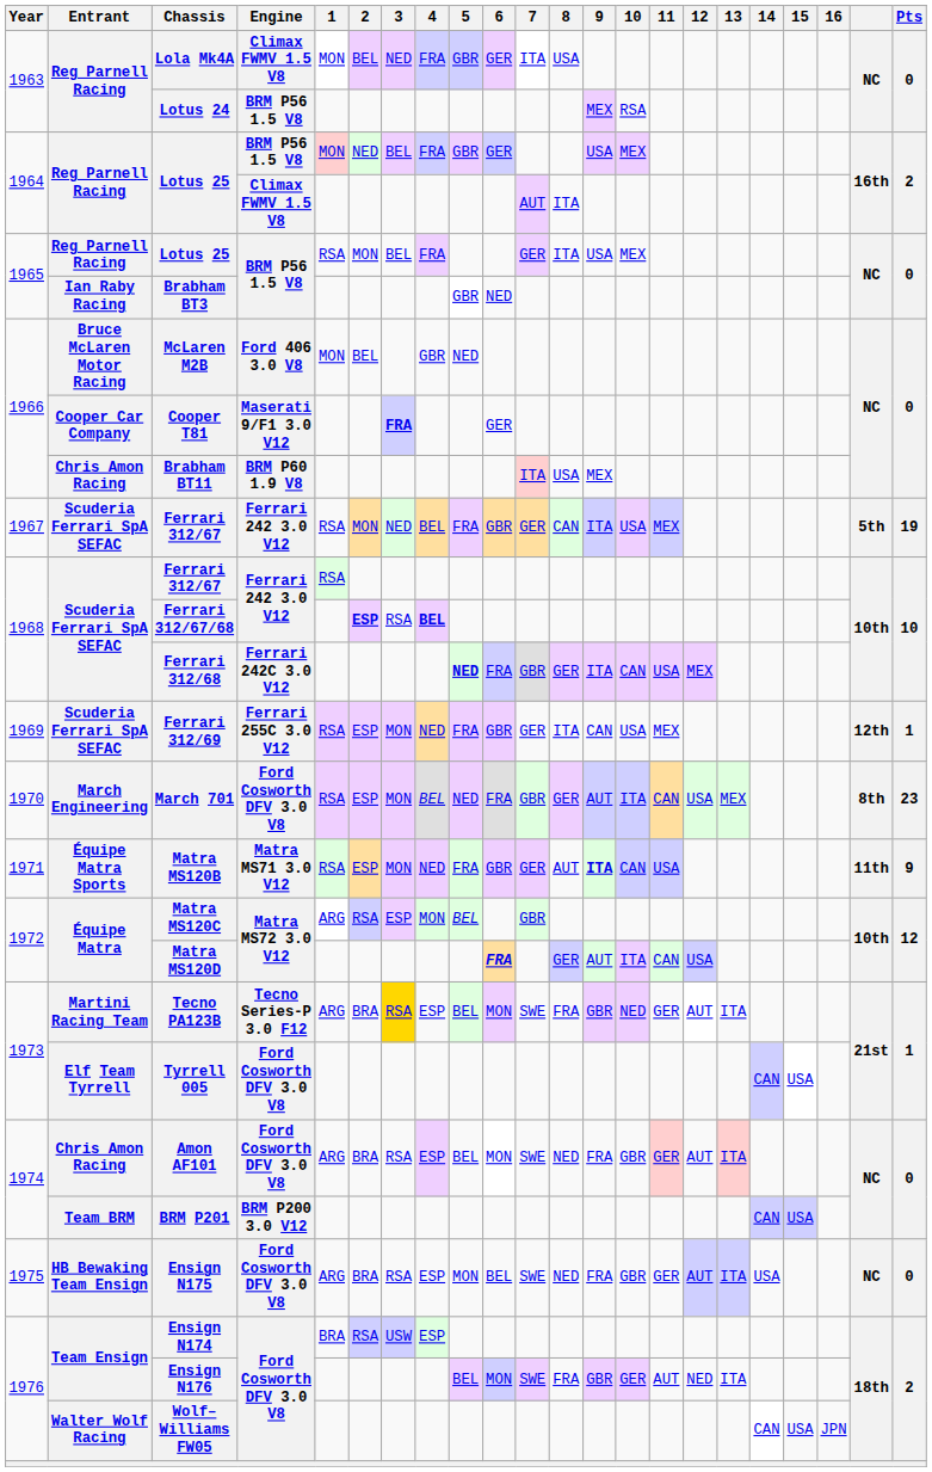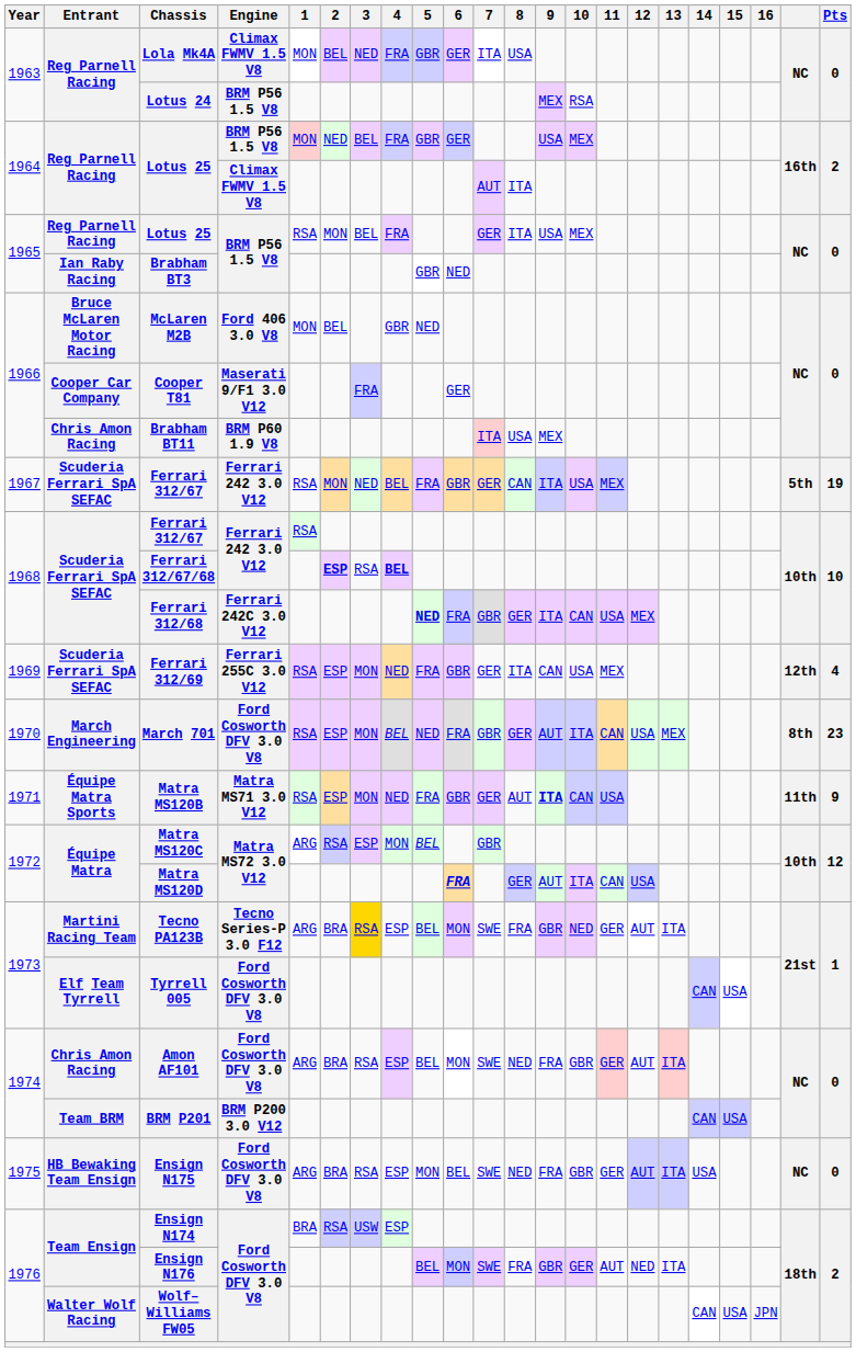 <table class="wikitable" style="text-align:center; font-size:90%">
 <tr>
 <th>Year</th>
 <th>Entrant</th>
 <th>Chassis</th>
 <th>Engine</th>
 <th>1</th>
 <th>2</th>
 <th>3</th>
 <th>4</th>
 <th>5</th>
 <th>6</th>
 <th>7</th>
 <th>8</th>
 <th>9</th>
 <th>10</th>
 <th>11</th>
 <th>12</th>
 <th>13</th>
 <th>14</th>
 <th>15</th>
 <th>16</th>
 <th></th>
 <th><a href='#'>Pts</a></th>
 </tr>
 <tr>
 <td rowspan=2><a href='#'>1963</a></td>
 <th rowspan=2><a href='#'>Reg Parnell Racing</a></th>
 <th><a href='#'>Lola</a> <a href='#'>Mk4A</a></th>
 <th><a href='#'>Climax FWMV 1.5 V8</a></th>
 <td style="background:#FFFFFF;"><a href='#'>MON</a><br></td>
 <td style="background:#EFCFFF;"><a href='#'>BEL</a><br></td>
 <td style="background:#EFCFFF;"><a href='#'>NED</a><br></td>
 <td style="background:#CFCFFF;"><a href='#'>FRA</a><br></td>
 <td style="background:#CFCFFF;"><a href='#'>GBR</a><br></td>
 <td style="background:#EFCFFF;"><a href='#'>GER</a><br></td>
 <td style="background:#FFFFFF;"><a href='#'>ITA</a><br></td>
 <td><a href='#'>USA</a></td>
 <td></td>
 <td></td>
 <td></td>
 <td></td>
 <td></td>
 <td></td>
 <td></td>
 <td></td>
 <th rowspan=2>NC</th>
 <th rowspan=2>0</th>
 </tr>
 <tr>
 <th><a href='#'>Lotus</a> <a href='#'>24</a></th>
 <th><a href='#'>BRM</a> P56 1.5 <a href='#'>V8</a></th>
 <td></td>
 <td></td>
 <td></td>
 <td></td>
 <td></td>
 <td></td>
 <td></td>
 <td></td>
 <td style="background:#EFCFFF;"><a href='#'>MEX</a><br></td>
 <td><a href='#'>RSA</a></td>
 <td></td>
 <td></td>
 <td></td>
 <td></td>
 <td></td>
 <td></td>
 </tr>
 <tr>
 <td rowspan=2><a href='#'>1964</a></td>
 <th rowspan=2><a href='#'>Reg Parnell Racing</a></th>
 <th rowspan=2><a href='#'>Lotus</a> <a href='#'>25</a></th>
 <th><a href='#'>BRM</a> P56 1.5 <a href='#'>V8</a></th>
 <td style="background:#FFCFCF;"><a href='#'>MON</a><br></td>
 <td style="background:#DFFFDF;"><a href='#'>NED</a><br></td>
 <td style="background:#EFCFFF;"><a href='#'>BEL</a><br></td>
 <td style="background:#CFCFFF;"><a href='#'>FRA</a><br></td>
 <td style="background:#EFCFFF;"><a href='#'>GBR</a><br></td>
 <td style="background:#CFCFFF;"><a href='#'>GER</a><br></td>
 <td></td>
 <td></td>
 <td style="background:#EFCFFF;"><a href='#'>USA</a><br></td>
 <td style="background:#EFCFFF;"><a href='#'>MEX</a><br></td>
 <td></td>
 <td></td>
 <td></td>
 <td></td>
 <td></td>
 <td></td>
 <th rowspan=2>16th</th>
 <th rowspan=2>2</th>
 </tr>
 <tr>
 <th><a href='#'>Climax FWMV 1.5 V8</a></th>
 <td></td>
 <td></td>
 <td></td>
 <td></td>
 <td></td>
 <td></td>
 <td style="background:#EFCFFF;"><a href='#'>AUT</a><br></td>
 <td><a href='#'>ITA</a></td>
 <td></td>
 <td></td>
 <td></td>
 <td></td>
 <td></td>
 <td></td>
 <td></td>
 <td></td>
 </tr>
 <tr>
 <td rowspan=2><a href='#'>1965</a></td>
 <th><a href='#'>Reg Parnell Racing</a></th>
 <th><a href='#'>Lotus</a> <a href='#'>25</a></th>
 <th rowspan=2><a href='#'>BRM</a> P56 1.5 <a href='#'>V8</a></th>
 <td><a href='#'>RSA</a></td>
 <td><a href='#'>MON</a></td>
 <td><a href='#'>BEL</a></td>
 <td style="background:#EFCFFF;"><a href='#'>FRA</a><br></td>
 <td></td>
 <td></td>
 <td style="background:#EFCFFF;"><a href='#'>GER</a><br></td>
 <td><a href='#'>ITA</a></td>
 <td><a href='#'>USA</a></td>
 <td><a href='#'>MEX</a></td>
 <td></td>
 <td></td>
 <td></td>
 <td></td>
 <td></td>
 <td></td>
 <th rowspan=2>NC</th>
 <th rowspan=2>0</th>
 </tr>
 <tr>
 <th><a href='#'>Ian Raby Racing</a></th>
 <th><a href='#'>Brabham</a> <a href='#'>BT3</a></th>
 <td></td>
 <td></td>
 <td></td>
 <td></td>
 <td style="background:#FFFFFF;"><a href='#'>GBR</a><br></td>
 <td><a href='#'>NED</a></td>
 <td></td>
 <td></td>
 <td></td>
 <td></td>
 <td></td>
 <td></td>
 <td></td>
 <td></td>
 <td></td>
 <td></td>
 </tr>
 <tr>
 <td rowspan="3"><a href='#'>1966</a></td>
 <th><a href='#'>Bruce McLaren Motor Racing</a></th>
 <th><a href='#'>McLaren</a> <a href='#'>M2B</a></th>
 <th><a href='#'>Ford</a> 406 3.0 <a href='#'>V8</a></th>
 <td><a href='#'>MON</a><br></td>
 <td><a href='#'>BEL</a><br></td>
 <td></td>
 <td><a href='#'>GBR</a><br></td>
 <td><a href='#'>NED</a><br></td>
 <td></td>
 <td></td>
 <td></td>
 <td></td>
 <td></td>
 <td></td>
 <td></td>
 <td></td>
 <td></td>
 <td></td>
 <td></td>
 <th rowspan="3">NC</th>
 <th rowspan="3">0</th>
 </tr>
 <tr>
 <th><a href='#'>Cooper Car Company</a></th>
 <th><a href='#'>Cooper</a> <a href='#'>T81</a></th>
 <th><a href='#'>Maserati</a> 9/F1 3.0 <a href='#'>V12</a></th>
 <td></td>
 <td></td>
-<td style="background:#CFCFFF;"><strong><a href='#'>FRA</a><br></strong></td>
+<td style="background:#CFCFFF;"><a href='#'>FRA</a><br></td>
 <td></td>
 <td></td>
 <td><a href='#'>GER</a></td>
 <td></td>
 <td></td>
 <td></td>
 <td></td>
 <td></td>
 <td></td>
 <td></td>
 <td></td>
 <td></td>
 <td></td>
 </tr>
 <tr>
 <th><a href='#'>Chris Amon Racing</a></th>
 <th><a href='#'>Brabham</a> <a href='#'>BT11</a></th>
 <th><a href='#'>BRM</a> P60 1.9 <a href='#'>V8</a></th>
 <td></td>
 <td></td>
 <td></td>
 <td></td>
 <td></td>
 <td></td>
 <td style="background:#FFCFCF;"><a href='#'>ITA</a><br></td>
 <td><a href='#'>USA</a></td>
 <td><a href='#'>MEX</a></td>
 <td></td>
 <td></td>
 <td></td>
 <td></td>
 <td></td>
 <td></td>
 <td></td>
 </tr>
 <tr>
 <td><a href='#'>1967</a></td>
 <th><a href='#'>Scuderia Ferrari SpA SEFAC</a></th>
 <th><a href='#'>Ferrari</a> <a href='#'>312/67</a></th>
 <th><a href='#'>Ferrari</a> 242 3.0 <a href='#'>V12</a></th>
 <td><a href='#'>RSA</a></td>
 <td style="background:#FFDF9F;"><a href='#'>MON</a><br></td>
 <td style="background:#DFFFDF;"><a href='#'>NED</a><br></td>
 <td style="background:#FFDF9F;"><a href='#'>BEL</a><br></td>
 <td style="background:#EFCFFF;"><a href='#'>FRA</a><br></td>
 <td style="background:#FFDF9F;"><a href='#'>GBR</a><br></td>
 <td style="background:#FFDF9F;"><a href='#'>GER</a><br></td>
 <td style="background:#DFFFDF;"><a href='#'>CAN</a><br></td>
 <td style="background:#CFCFFF;"><a href='#'>ITA</a><br></td>
 <td style="background:#EFCFFF;"><a href='#'>USA</a><br></td>
 <td style="background:#CFCFFF;"><a href='#'>MEX</a><br></td>
 <td></td>
 <td></td>
 <td></td>
 <td></td>
 <td></td>
 <th>5th</th>
 <th>19</th>
 </tr>
 <tr>
 <td rowspan=3><a href='#'>1968</a></td>
 <th rowspan=3><a href='#'>Scuderia Ferrari SpA SEFAC</a></th>
 <th><a href='#'>Ferrari</a> <a href='#'>312/67</a></th>
 <th rowspan=2><a href='#'>Ferrari</a> 242 3.0 <a href='#'>V12</a></th>
 <td style="background:#DFFFDF;"><a href='#'>RSA</a><br></td>
 <td></td>
 <td></td>
 <td></td>
 <td></td>
 <td></td>
 <td></td>
 <td></td>
 <td></td>
 <td></td>
 <td></td>
 <td></td>
 <td></td>
 <td></td>
 <td></td>
 <td></td>
 <th rowspan=3>10th</th>
 <th rowspan=3>10</th>
 </tr>
 <tr>
 <th><a href='#'>Ferrari</a> <a href='#'>312/67/68</a></th>
 <td></td>
 <td style="background:#EFCFFF;"><strong><a href='#'>ESP</a></strong><br></td>
 <td><a href='#'>RSA</a></td>
 <td style="background:#EFCFFF;"><strong><a href='#'>BEL</a></strong><br></td>
 <td></td>
 <td></td>
 <td></td>
 <td></td>
 <td></td>
 <td></td>
 <td></td>
 <td></td>
 <td></td>
 <td></td>
 <td></td>
 <td></td>
 </tr>
 <tr>
 <th><a href='#'>Ferrari</a> <a href='#'>312/68</a></th>
 <th><a href='#'>Ferrari</a> 242C 3.0 <a href='#'>V12</a></th>
 <td></td>
 <td></td>
 <td></td>
 <td></td>
 <td style="background:#DFFFDF;"><strong><a href='#'>NED</a></strong><br></td>
 <td style="background:#CFCFFF;"><a href='#'>FRA</a><br></td>
 <td style="background:#DFDFDF;"><a href='#'>GBR</a><br></td>
 <td style="background:#EFCFFF;"><a href='#'>GER</a><br></td>
 <td style="background:#EFCFFF;"><a href='#'>ITA</a><br></td>
 <td style="background:#EFCFFF;"><a href='#'>CAN</a><br></td>
 <td style="background:#EFCFFF;"><a href='#'>USA</a><br></td>
 <td style="background:#EFCFFF;"><a href='#'>MEX</a><br></td>
 <td></td>
 <td></td>
 <td></td>
 <td></td>
 </tr>
 <tr>
 <td><a href='#'>1969</a></td>
 <th><a href='#'>Scuderia Ferrari SpA SEFAC</a></th>
 <th><a href='#'>Ferrari</a> <a href='#'>312/69</a></th>
 <th><a href='#'>Ferrari</a> 255C 3.0 <a href='#'>V12</a></th>
 <td style="background:#EFCFFF;"><a href='#'>RSA</a><br></td>
 <td style="background:#EFCFFF;"><a href='#'>ESP</a><br></td>
 <td style="background:#EFCFFF;"><a href='#'>MON</a><br></td>
 <td style="background:#FFDF9F;"><a href='#'>NED</a><br></td>
 <td style="background:#EFCFFF;"><a href='#'>FRA</a><br></td>
 <td style="background:#EFCFFF;"><a href='#'>GBR</a><br></td>
 <td><a href='#'>GER</a></td>
 <td><a href='#'>ITA</a></td>
 <td><a href='#'>CAN</a></td>
 <td><a href='#'>USA</a></td>
 <td><a href='#'>MEX</a></td>
 <td></td>
 <td></td>
 <td></td>
 <td></td>
 <td></td>
 <th>12th</th>
-<th>1</th>
+<th>4</th>
 </tr>
 <tr>
 <td><a href='#'>1970</a></td>
 <th><a href='#'>March Engineering</a></th>
 <th><a href='#'>March</a> <a href='#'>701</a></th>
 <th><a href='#'>Ford Cosworth DFV</a> 3.0 <a href='#'>V8</a></th>
 <td style="background:#EFCFFF;"><a href='#'>RSA</a><br></td>
 <td style="background:#EFCFFF;"><a href='#'>ESP</a><br></td>
 <td style="background:#EFCFFF;"><a href='#'>MON</a><br></td>
 <td style="background:#DFDFDF;"><em><a href='#'>BEL</a></em><br></td>
 <td style="background:#EFCFFF;"><a href='#'>NED</a><br></td>
 <td style="background:#DFDFDF;"><a href='#'>FRA</a><br></td>
 <td style="background:#DFFFDF;"><a href='#'>GBR</a><br></td>
 <td style="background:#EFCFFF;"><a href='#'>GER</a><br></td>
 <td style="background:#CFCFFF;"><a href='#'>AUT</a><br></td>
 <td style="background:#CFCFFF;"><a href='#'>ITA</a><br></td>
 <td style="background:#FFDF9F;"><a href='#'>CAN</a><br></td>
 <td style="background:#DFFFDF;"><a href='#'>USA</a><br></td>
 <td style="background:#DFFFDF;"><a href='#'>MEX</a><br></td>
 <td></td>
 <td></td>
 <td></td>
 <th>8th</th>
 <th>23</th>
 </tr>
 <tr>
 <td><a href='#'>1971</a></td>
 <th><a href='#'>Équipe Matra Sports</a></th>
 <th><a href='#'>Matra</a> <a href='#'>MS120B</a></th>
 <th><a href='#'>Matra</a> MS71 3.0 <a href='#'>V12</a></th>
 <td style="background:#DFFFDF;"><a href='#'>RSA</a><br></td>
 <td style="background:#FFDF9F;"><a href='#'>ESP</a><br></td>
 <td style="background:#EFCFFF;"><a href='#'>MON</a><br></td>
 <td style="background:#EFCFFF;"><a href='#'>NED</a><br></td>
 <td style="background:#DFFFDF;"><a href='#'>FRA</a><br></td>
 <td style="background:#EFCFFF;"><a href='#'>GBR</a><br></td>
 <td style="background:#EFCFFF;"><a href='#'>GER</a><br></td>
 <td><a href='#'>AUT</a></td>
 <td style="background:#DFFFDF;"><strong><a href='#'>ITA</a></strong><br></td>
 <td style="background:#CFCFFF;"><a href='#'>CAN</a><br></td>
 <td style="background:#CFCFFF;"><a href='#'>USA</a><br></td>
 <td></td>
 <td></td>
 <td></td>
 <td></td>
 <td></td>
 <th>11th</th>
 <th>9</th>
 </tr>
 <tr>
 <td rowspan=2><a href='#'>1972</a></td>
 <th rowspan=2><a href='#'>Équipe Matra</a></th>
 <th><a href='#'>Matra</a> <a href='#'>MS120C</a></th>
 <th rowspan=2><a href='#'>Matra</a> MS72 3.0 <a href='#'>V12</a></th>
 <td style="background:#FFFFFF;"><a href='#'>ARG</a><br></td>
 <td style="background:#CFCFFF;"><a href='#'>RSA</a><br></td>
 <td style="background:#EFCFFF;"><a href='#'>ESP</a><br></td>
 <td style="background:#DFFFDF;"><a href='#'>MON</a><br></td>
 <td style="background:#DFFFDF;"><em><a href='#'>BEL</a></em><br></td>
 <td></td>
 <td style="background:#DFFFDF;"><a href='#'>GBR</a><br></td>
 <td></td>
 <td></td>
 <td></td>
 <td></td>
 <td></td>
 <td></td>
 <td></td>
 <td></td>
 <td></td>
 <th rowspan=2>10th</th>
 <th rowspan=2>12</th>
 </tr>
 <tr>
 <th><a href='#'>Matra</a> <a href='#'>MS120D</a></th>
 <td></td>
 <td></td>
 <td></td>
 <td></td>
 <td></td>
 <td style="background:#FFDF9F;"><strong><em><a href='#'>FRA</a></em></strong><br></td>
 <td></td>
 <td style="background:#CFCFFF;"><a href='#'>GER</a><br></td>
 <td style="background:#DFFFDF;"><a href='#'>AUT</a><br></td>
 <td style="background:#EFCFFF;"><a href='#'>ITA</a><br></td>
 <td style="background:#DFFFDF;"><a href='#'>CAN</a><br></td>
 <td style="background:#CFCFFF;"><a href='#'>USA</a><br></td>
 <td></td>
 <td></td>
 <td></td>
 <td></td>
 </tr>
 <tr>
 <td rowspan=2><a href='#'>1973</a></td>
 <th><a href='#'>Martini Racing Team</a></th>
 <th><a href='#'>Tecno</a> <a href='#'>PA123B</a></th>
 <th><a href='#'>Tecno</a> Series-P 3.0 <a href='#'>F12</a></th>
 <td><a href='#'>ARG</a></td>
 <td><a href='#'>BRA</a></td>
 <td style="background: gold;"><a href='#'>RSA</a></td>
 <td><a href='#'>ESP</a></td>
 <td style="background:#DFFFDF;"><a href='#'>BEL</a><br></td>
 <td style="background:#EFCFFF;"><a href='#'>MON</a><br></td>
 <td><a href='#'>SWE</a></td>
 <td><a href='#'>FRA</a></td>
 <td style="background:#EFCFFF;"><a href='#'>GBR</a><br></td>
 <td style="background:#EFCFFF;"><a href='#'>NED</a><br></td>
 <td><a href='#'>GER</a></td>
 <td style="background:#FFFFFF;"><a href='#'>AUT</a><br></td>
 <td><a href='#'>ITA</a></td>
 <td></td>
 <td></td>
 <td></td>
 <th rowspan=2>21st</th>
 <th rowspan=2>1</th>
 </tr>
 <tr>
 <th><a href='#'>Elf</a> <a href='#'>Team Tyrrell</a></th>
 <th><a href='#'>Tyrrell</a> <a href='#'>005</a></th>
 <th><a href='#'>Ford Cosworth DFV</a> 3.0 <a href='#'>V8</a></th>
 <td></td>
 <td></td>
 <td></td>
 <td></td>
 <td></td>
 <td></td>
 <td></td>
 <td></td>
 <td></td>
 <td></td>
 <td></td>
 <td></td>
 <td></td>
 <td style="background:#CFCFFF;"><a href='#'>CAN</a><br></td>
 <td style="background:#FFFFFF;"><a href='#'>USA</a><br></td>
 <td></td>
 </tr>
 <tr>
 <td rowspan=2><a href='#'>1974</a></td>
 <th><a href='#'>Chris Amon Racing</a></th>
 <th><a href='#'>Amon</a> <a href='#'>AF101</a></th>
 <th><a href='#'>Ford Cosworth DFV</a> 3.0 <a href='#'>V8</a></th>
 <td><a href='#'>ARG</a></td>
 <td><a href='#'>BRA</a></td>
 <td><a href='#'>RSA</a></td>
 <td style="background:#EFCFFF;"><a href='#'>ESP</a><br></td>
 <td><a href='#'>BEL</a></td>
 <td style="background:#FFFFFF;"><a href='#'>MON</a><br></td>
 <td><a href='#'>SWE</a></td>
 <td><a href='#'>NED</a></td>
 <td><a href='#'>FRA</a></td>
 <td><a href='#'>GBR</a></td>
 <td style="background:#FFCFCF;"><a href='#'>GER</a><br></td>
 <td><a href='#'>AUT</a></td>
 <td style="background:#FFCFCF;"><a href='#'>ITA</a><br></td>
 <td></td>
 <td></td>
 <td></td>
 <th rowspan=2>NC</th>
 <th rowspan=2>0</th>
 </tr>
 <tr>
 <th><a href='#'>Team BRM</a></th>
 <th><a href='#'>BRM</a> <a href='#'>P201</a></th>
 <th><a href='#'>BRM</a> P200 3.0 <a href='#'>V12</a></th>
 <td></td>
 <td></td>
 <td></td>
 <td></td>
 <td></td>
 <td></td>
 <td></td>
 <td></td>
 <td></td>
 <td></td>
 <td></td>
 <td></td>
 <td></td>
 <td style="background:#CFCFFF;"><a href='#'>CAN</a><br></td>
 <td style="background:#CFCFFF;"><a href='#'>USA</a><br></td>
 <td></td>
 </tr>
 <tr>
 <td><a href='#'>1975</a></td>
 <th><a href='#'>HB Bewaking Team Ensign</a></th>
 <th><a href='#'>Ensign</a> <a href='#'>N175</a></th>
 <th><a href='#'>Ford Cosworth DFV</a> 3.0 <a href='#'>V8</a></th>
 <td><a href='#'>ARG</a></td>
 <td><a href='#'>BRA</a></td>
 <td><a href='#'>RSA</a></td>
 <td><a href='#'>ESP</a></td>
 <td><a href='#'>MON</a></td>
 <td><a href='#'>BEL</a></td>
 <td><a href='#'>SWE</a></td>
 <td><a href='#'>NED</a></td>
 <td><a href='#'>FRA</a></td>
 <td><a href='#'>GBR</a></td>
 <td><a href='#'>GER</a></td>
 <td style="background:#CFCFFF;"><a href='#'>AUT</a><br></td>
 <td style="background:#CFCFFF;"><a href='#'>ITA</a><br></td>
 <td><a href='#'>USA</a></td>
 <td></td>
 <td></td>
 <th>NC</th>
 <th>0</th>
 </tr>
 <tr>
 <td rowspan=3><a href='#'>1976</a></td>
 <th rowspan=2><a href='#'>Team Ensign</a></th>
 <th><a href='#'>Ensign</a> <a href='#'>N174</a></th>
 <th rowspan=3><a href='#'>Ford Cosworth DFV</a> 3.0 <a href='#'>V8</a></th>
 <td><a href='#'>BRA</a></td>
 <td style="background:#CFCFFF;"><a href='#'>RSA</a><br></td>
 <td style="background:#CFCFFF;"><a href='#'>USW</a><br></td>
 <td style="background:#DFFFDF;"><a href='#'>ESP</a><br></td>
 <td></td>
 <td></td>
 <td></td>
 <td></td>
 <td></td>
 <td></td>
 <td></td>
 <td></td>
 <td></td>
 <td></td>
 <td></td>
 <td></td>
 <th rowspan=3>18th</th>
 <th rowspan=3>2</th>
 </tr>
 <tr>
 <th><a href='#'>Ensign</a> <a href='#'>N176</a></th>
 <td></td>
 <td></td>
 <td></td>
 <td></td>
 <td style="background:#EFCFFF;"><a href='#'>BEL</a><br></td>
 <td style="background:#CFCFFF;"><a href='#'>MON</a><br></td>
 <td style="background:#EFCFFF;"><a href='#'>SWE</a><br></td>
 <td><a href='#'>FRA</a></td>
 <td style="background:#EFCFFF;"><a href='#'>GBR</a><br></td>
 <td style="background:#EFCFFF;"><a href='#'>GER</a><br></td>
 <td><a href='#'>AUT</a></td>
 <td><a href='#'>NED</a></td>
 <td><a href='#'>ITA</a></td>
 <td></td>
 <td></td>
 <td></td>
 </tr>
 <tr>
 <th><a href='#'>Walter Wolf Racing</a></th>
 <th><a href='#'>Wolf–Williams</a> <a href='#'>FW05</a></th>
 <td></td>
 <td></td>
 <td></td>
 <td></td>
 <td></td>
 <td></td>
 <td></td>
 <td></td>
 <td></td>
 <td></td>
 <td></td>
 <td></td>
 <td></td>
 <td style="background:#FFFFFF;"><a href='#'>CAN</a><br></td>
 <td><a href='#'>USA</a></td>
 <td><a href='#'>JPN</a></td>
 </tr>
 <tr>
 <th colspan="23"></th>
 </tr>
 </table>
